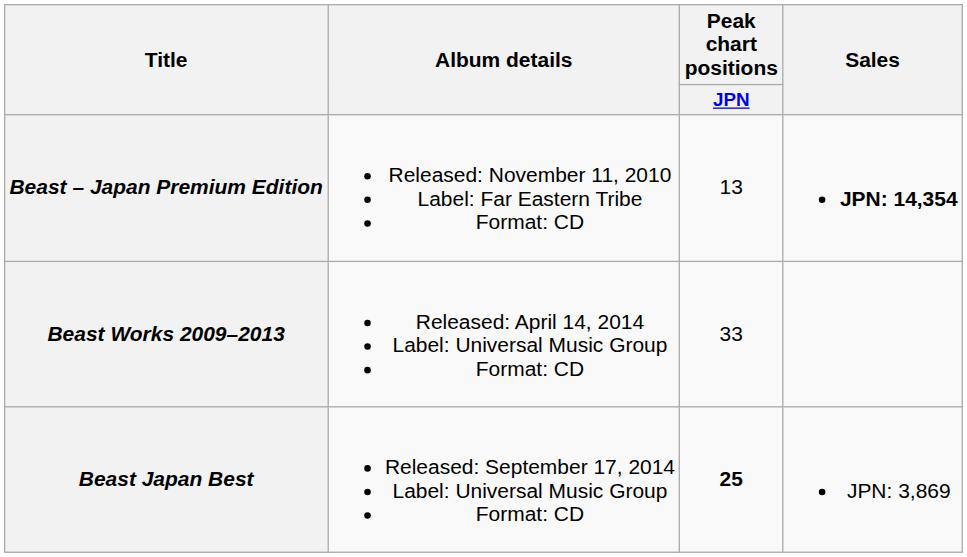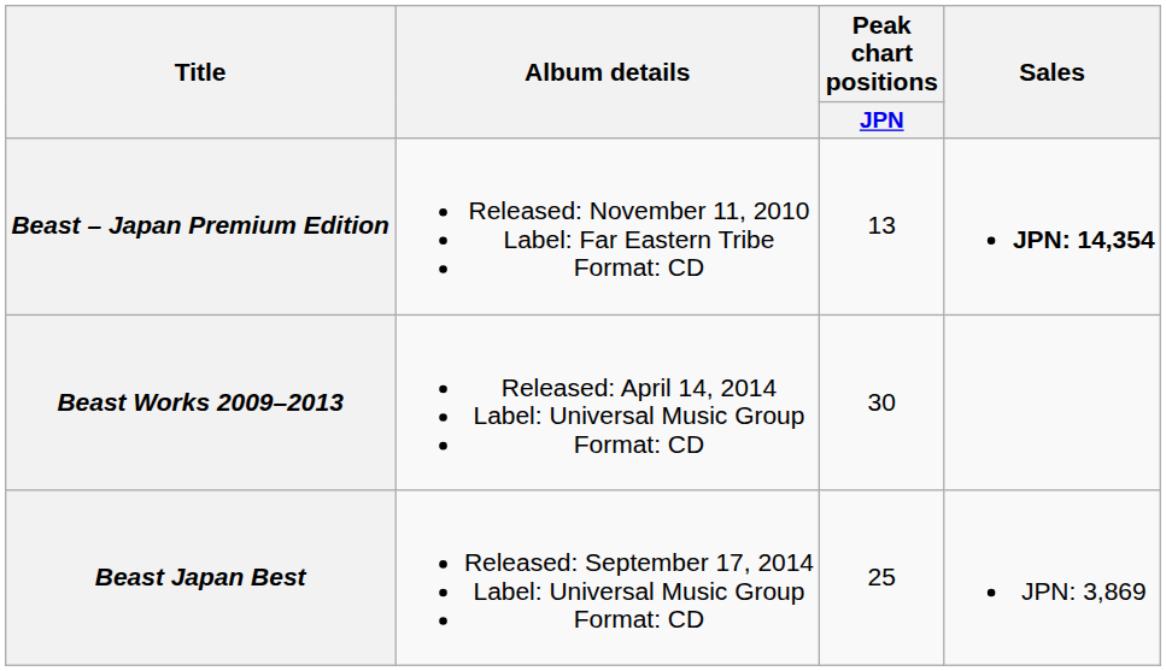 <table class="wikitable plainrowheaders" style="text-align:center;">
 <tr>
 <th rowspan="2">Title</th>
 <th rowspan="2">Album details</th>
 <th colspan="1">Peak chart positions</th>
 <th rowspan="2">Sales</th>
 </tr>
 <tr>
 <th scope="col" style="width:3em;font-size:90%;"><a href='#'>JPN</a><br></th>
 </tr>
 <tr>
 <th scope="row"><em>Beast – Japan Premium Edition</em></th>
 <td><br><ul><li>Released: November 11, 2010 </li><li>Label: Far Eastern Tribe</li><li>Format: CD</li></ul></td>
 <td>13</td>
 <td><strong><br><ul><li>JPN: 14,354</li></ul></strong></td>
 </tr>
 <tr>
 <th scope="row"><em>Beast Works 2009–2013</em></th>
 <td><br><ul><li>Released: April 14, 2014 </li><li>Label: Universal Music Group</li><li>Format: CD</li></ul></td>
-<td>33</td>
+<td>30</td>
 <td></td>
 </tr>
 <tr>
 <th scope="row"><em>Beast Japan Best</em></th>
 <td><br><ul><li>Released: September 17, 2014 </li><li>Label: Universal Music Group</li><li>Format: CD</li></ul></td>
-<td><strong>25</strong></td>
+<td>25</td>
 <td><br><ul><li>JPN: 3,869</li></ul></td>
 </tr>
 </table>
